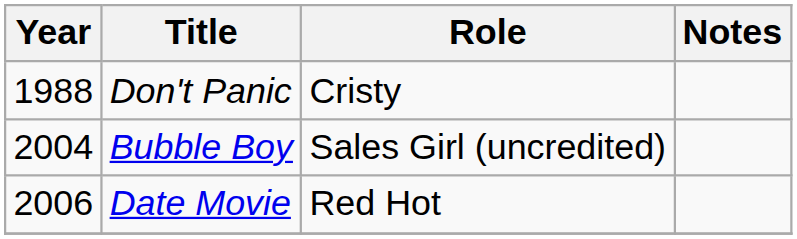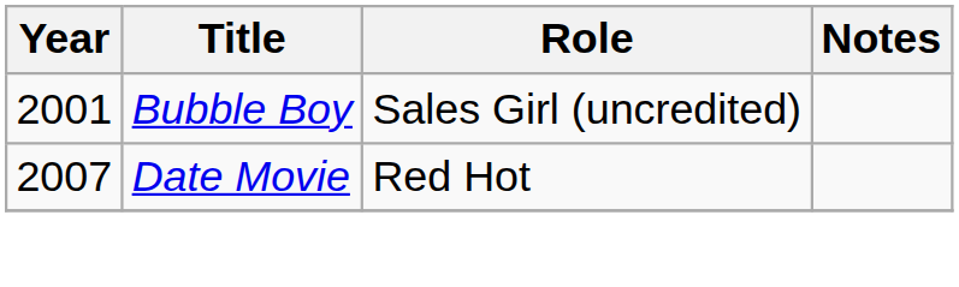 <table class="wikitable sortable">
 <tr>
 <th>Year</th>
 <th>Title</th>
 <th>Role</th>
 <th class="unsortable">Notes</th>
 </tr>
 <tr>
-<td>1988</td>
-<td><em>Don't Panic</em></td>
-<td>Cristy</td>
-<td></td>
-</tr>
-<tr>
-<td>2004</td>
+<td>2001</td>
 <td><em><a href='#'>Bubble Boy</a></em></td>
 <td>Sales Girl (uncredited)</td>
 <td></td>
 </tr>
 <tr>
-<td>2006</td>
+<td>2007</td>
 <td><em><a href='#'>Date Movie</a></em></td>
 <td>Red Hot</td>
 <td></td>
 </tr>
 <tr>
 </tr>
 </table>
